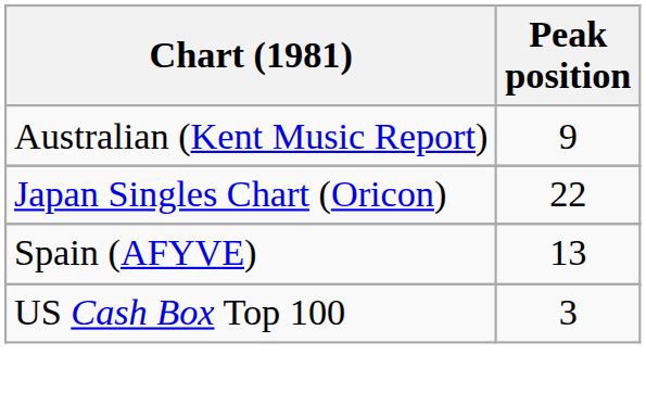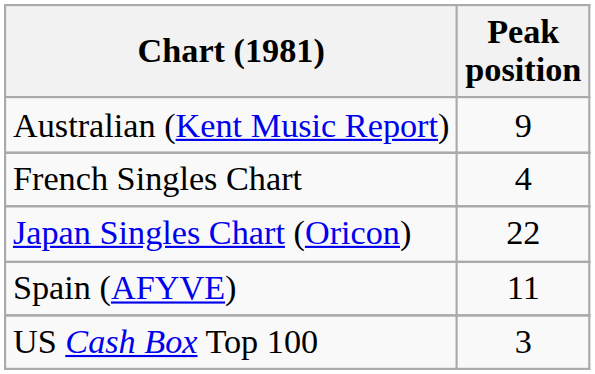 <table class="wikitable sortable">
 <tr>
 <th>Chart (1981)</th>
 <th>Peak<br>position</th>
 </tr>
 <tr>
 <td>Australian (<a href='#'>Kent Music Report</a>)</td>
 <td align="center">9</td>
 </tr>
 <tr>
 </tr>
 <tr>
 </tr>
 <tr>
+</tr>
+<tr>
+<td>French Singles Chart</td>
+<td align="center">4</td>
 </tr>
 <tr>
 </tr>
 <tr>
 </tr>
 <tr>
 <td><a href='#'>Japan Singles Chart</a> (<a href='#'>Oricon</a>)</td>
 <td align="center">22</td>
 </tr>
 <tr>
 </tr>
 <tr>
 </tr>
 <tr>
 </tr>
 <tr>
 </tr>
 <tr>
 <td>Spain (<a href='#'>AFYVE</a>)</td>
-<td align="center">13</td>
+<td align="center">11</td>
 </tr>
 <tr>
 </tr>
 <tr>
 </tr>
 <tr>
 </tr>
 <tr>
 </tr>
 <tr>
 </tr>
 <tr>
 <td>US <a href='#'><em>Cash Box</em></a> Top 100</td>
 <td align="center">3</td>
 </tr>
 </table>
